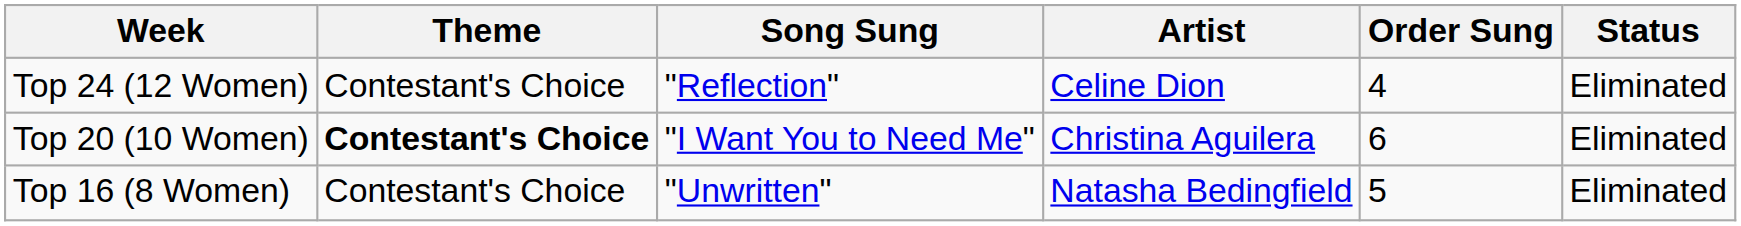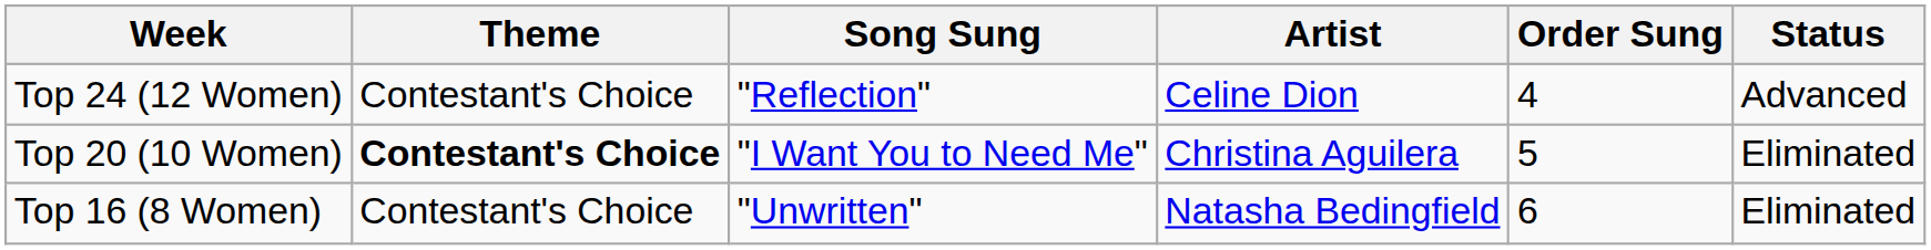 <table class="wikitable">
 <tr>
 <th>Week</th>
 <th>Theme</th>
 <th>Song Sung</th>
 <th>Artist</th>
 <th>Order Sung</th>
 <th>Status</th>
 </tr>
 <tr>
 <td>Top 24 (12 Women)</td>
 <td>Contestant's Choice</td>
 <td>"<a href='#'>Reflection</a>"</td>
 <td><a href='#'>Celine Dion</a></td>
 <td>4</td>
-<td>Eliminated</td>
+<td>Advanced</td>
 </tr>
 <tr>
 <td>Top 20 (10 Women)</td>
 <td><strong>Contestant's Choice</strong></td>
 <td>"<a href='#'>I Want You to Need Me</a>"</td>
 <td><a href='#'>Christina Aguilera</a></td>
-<td>6</td>
+<td>5</td>
 <td>Eliminated</td>
 </tr>
 <tr>
 <td>Top 16 (8 Women)</td>
 <td>Contestant's Choice</td>
 <td>"<a href='#'>Unwritten</a>"</td>
 <td><a href='#'>Natasha Bedingfield</a></td>
-<td>5</td>
+<td>6</td>
 <td>Eliminated</td>
 </tr>
 </table>
